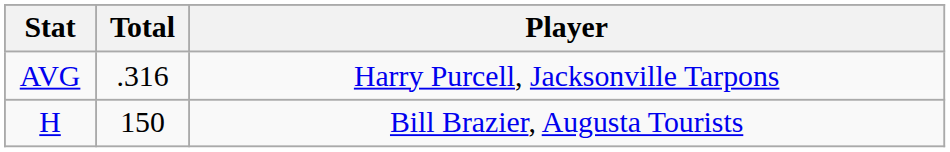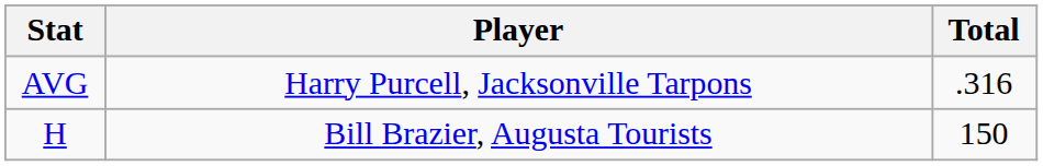 <table class="wikitable" width="40%" style="text-align:center;">
 <tr>
 <th width="5%">Stat</th>
+<th width="60%">Player</th>
 <th width="5%">Total</th>
-<th width="60%">Player</th>
 </tr>
 <tr>
 <td><a href='#'>AVG</a></td>
+<td><a href='#'>Harry Purcell</a>, <a href='#'>Jacksonville Tarpons</a></td>
 <td>.316</td>
-<td><a href='#'>Harry Purcell</a>, <a href='#'>Jacksonville Tarpons</a></td>
 </tr>
 <tr>
 <td><a href='#'>H</a></td>
+<td><a href='#'>Bill Brazier</a>, <a href='#'>Augusta Tourists</a></td>
 <td>150</td>
-<td><a href='#'>Bill Brazier</a>, <a href='#'>Augusta Tourists</a></td>
 </tr>
 </table>
